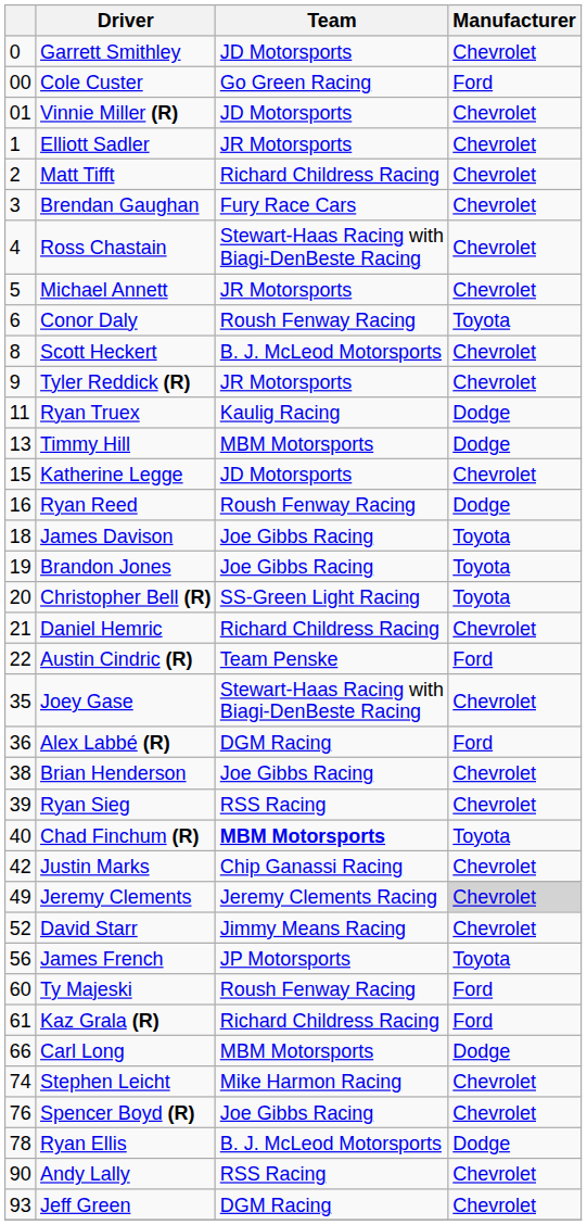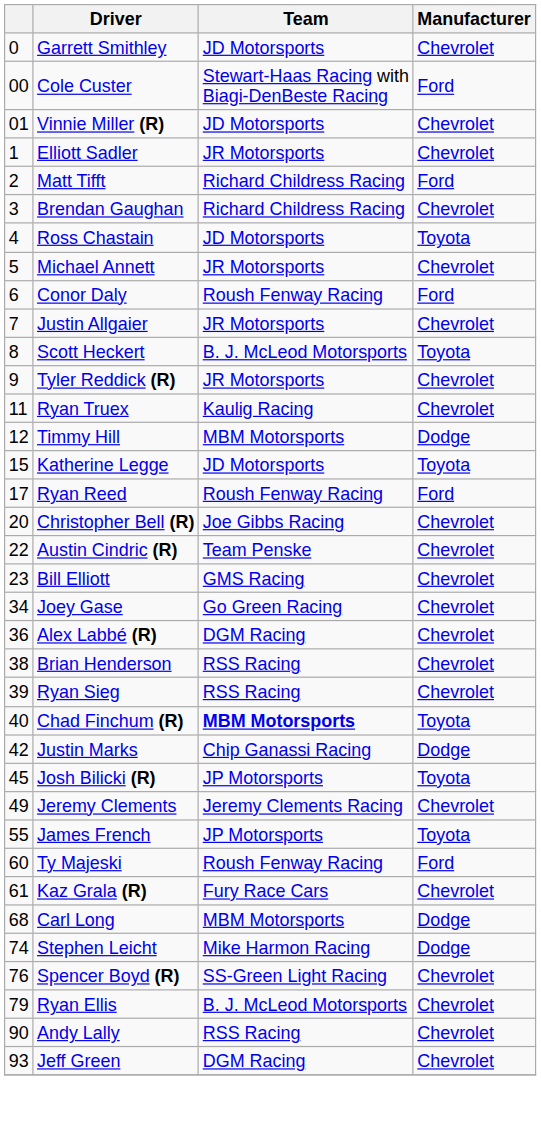 <table class="wikitable" style="font-size:95%">
 <tr>
 <th></th>
 <th>Driver</th>
 <th>Team</th>
 <th>Manufacturer</th>
 </tr>
 <tr>
 <td>0</td>
 <td><a href='#'>Garrett Smithley</a></td>
 <td><a href='#'>JD Motorsports</a></td>
 <td><a href='#'>Chevrolet</a></td>
 </tr>
 <tr>
 <td>00</td>
 <td><a href='#'>Cole Custer</a></td>
-<td><a href='#'>Go Green Racing</a></td>
+<td><a href='#'>Stewart-Haas Racing</a> with <br> <a href='#'>Biagi-DenBeste Racing</a></td>
 <td><a href='#'>Ford</a></td>
 </tr>
 <tr>
 <td>01</td>
 <td><a href='#'>Vinnie Miller</a> <strong>(R)</strong></td>
 <td><a href='#'>JD Motorsports</a></td>
 <td><a href='#'>Chevrolet</a></td>
 </tr>
 <tr>
 <td>1</td>
 <td><a href='#'>Elliott Sadler</a></td>
 <td><a href='#'>JR Motorsports</a></td>
 <td><a href='#'>Chevrolet</a></td>
 </tr>
 <tr>
 <td>2</td>
 <td><a href='#'>Matt Tifft</a></td>
 <td><a href='#'>Richard Childress Racing</a></td>
-<td><a href='#'>Chevrolet</a></td>
+<td><a href='#'>Ford</a></td>
 </tr>
 <tr>
 <td>3</td>
 <td><a href='#'>Brendan Gaughan</a></td>
-<td><a href='#'>Fury Race Cars</a></td>
+<td><a href='#'>Richard Childress Racing</a></td>
 <td><a href='#'>Chevrolet</a></td>
 </tr>
 <tr>
 <td>4</td>
 <td><a href='#'>Ross Chastain</a></td>
-<td><a href='#'>Stewart-Haas Racing</a> with <br> <a href='#'>Biagi-DenBeste Racing</a></td>
-<td><a href='#'>Chevrolet</a></td>
+<td><a href='#'>JD Motorsports</a></td>
+<td><a href='#'>Toyota</a></td>
 </tr>
 <tr>
 <td>5</td>
 <td><a href='#'>Michael Annett</a></td>
 <td><a href='#'>JR Motorsports</a></td>
 <td><a href='#'>Chevrolet</a></td>
 </tr>
 <tr>
 <td>6</td>
 <td><a href='#'>Conor Daly</a></td>
 <td><a href='#'>Roush Fenway Racing</a></td>
-<td><a href='#'>Toyota</a></td>
+<td><a href='#'>Ford</a></td>
+</tr>
+<tr>
+<td>7</td>
+<td><a href='#'>Justin Allgaier</a></td>
+<td><a href='#'>JR Motorsports</a></td>
+<td><a href='#'>Chevrolet</a></td>
 </tr>
 <tr>
 <td>8</td>
 <td><a href='#'>Scott Heckert</a></td>
 <td><a href='#'>B. J. McLeod Motorsports</a></td>
-<td><a href='#'>Chevrolet</a></td>
+<td><a href='#'>Toyota</a></td>
 </tr>
 <tr>
 <td>9</td>
 <td><a href='#'>Tyler Reddick</a> <strong>(R)</strong></td>
 <td><a href='#'>JR Motorsports</a></td>
 <td><a href='#'>Chevrolet</a></td>
 </tr>
 <tr>
 <td>11</td>
 <td><a href='#'>Ryan Truex</a></td>
 <td><a href='#'>Kaulig Racing</a></td>
-<td><a href='#'>Dodge</a></td>
+<td><a href='#'>Chevrolet</a></td>
 </tr>
 <tr>
-<td>13</td>
+<td>12</td>
 <td><a href='#'>Timmy Hill</a></td>
 <td><a href='#'>MBM Motorsports</a></td>
 <td><a href='#'>Dodge</a></td>
 </tr>
 <tr>
 <td>15</td>
 <td><a href='#'>Katherine Legge</a></td>
 <td><a href='#'>JD Motorsports</a></td>
-<td><a href='#'>Chevrolet</a></td>
-</tr>
-<tr>
-<td>16</td>
-<td><a href='#'>Ryan Reed</a></td>
-<td><a href='#'>Roush Fenway Racing</a></td>
-<td><a href='#'>Dodge</a></td>
-</tr>
-<tr>
-<td>18</td>
-<td><a href='#'>James Davison</a></td>
-<td><a href='#'>Joe Gibbs Racing</a></td>
 <td><a href='#'>Toyota</a></td>
 </tr>
 <tr>
-<td>19</td>
-<td><a href='#'>Brandon Jones</a></td>
-<td><a href='#'>Joe Gibbs Racing</a></td>
-<td><a href='#'>Toyota</a></td>
+<td>17</td>
+<td><a href='#'>Ryan Reed</a></td>
+<td><a href='#'>Roush Fenway Racing</a></td>
+<td><a href='#'>Ford</a></td>
 </tr>
 <tr>
 <td>20</td>
 <td><a href='#'>Christopher Bell</a> <strong>(R)</strong></td>
-<td><a href='#'>SS-Green Light Racing</a></td>
-<td><a href='#'>Toyota</a></td>
-</tr>
-<tr>
-<td>21</td>
-<td><a href='#'>Daniel Hemric</a></td>
-<td><a href='#'>Richard Childress Racing</a></td>
+<td><a href='#'>Joe Gibbs Racing</a></td>
 <td><a href='#'>Chevrolet</a></td>
 </tr>
 <tr>
 <td>22</td>
 <td><a href='#'>Austin Cindric</a> <strong>(R)</strong></td>
 <td><a href='#'>Team Penske</a></td>
-<td><a href='#'>Ford</a></td>
+<td><a href='#'>Chevrolet</a></td>
 </tr>
 <tr>
-<td>35</td>
+<td>23</td>
+<td><a href='#'>Bill Elliott</a></td>
+<td><a href='#'>GMS Racing</a></td>
+<td><a href='#'>Chevrolet</a></td>
+</tr>
+<tr>
+<td>34</td>
 <td><a href='#'>Joey Gase</a></td>
-<td><a href='#'>Stewart-Haas Racing</a> with <br> <a href='#'>Biagi-DenBeste Racing</a></td>
+<td><a href='#'>Go Green Racing</a></td>
 <td><a href='#'>Chevrolet</a></td>
 </tr>
 <tr>
 <td>36</td>
 <td><a href='#'>Alex Labbé</a> <strong>(R)</strong></td>
 <td><a href='#'>DGM Racing</a></td>
-<td><a href='#'>Ford</a></td>
+<td><a href='#'>Chevrolet</a></td>
 </tr>
 <tr>
 <td>38</td>
 <td><a href='#'>Brian Henderson</a></td>
-<td><a href='#'>Joe Gibbs Racing</a></td>
+<td><a href='#'>RSS Racing</a></td>
 <td><a href='#'>Chevrolet</a></td>
 </tr>
 <tr>
 <td>39</td>
 <td><a href='#'>Ryan Sieg</a></td>
 <td><a href='#'>RSS Racing</a></td>
 <td><a href='#'>Chevrolet</a></td>
 </tr>
 <tr>
 <td>40</td>
 <td><a href='#'>Chad Finchum</a> <strong>(R)</strong></td>
 <td><strong><a href='#'>MBM Motorsports</a></strong></td>
 <td><a href='#'>Toyota</a></td>
 </tr>
 <tr>
 <td>42</td>
 <td><a href='#'>Justin Marks</a></td>
 <td><a href='#'>Chip Ganassi Racing</a></td>
-<td><a href='#'>Chevrolet</a></td>
+<td><a href='#'>Dodge</a></td>
+</tr>
+<tr>
+<td>45</td>
+<td><a href='#'>Josh Bilicki</a> <strong>(R)</strong></td>
+<td><a href='#'>JP Motorsports</a></td>
+<td><a href='#'>Toyota</a></td>
 </tr>
 <tr>
 <td>49</td>
 <td><a href='#'>Jeremy Clements</a></td>
 <td><a href='#'>Jeremy Clements Racing</a></td>
-<td style="background: lightgrey;"><a href='#'>Chevrolet</a></td>
-</tr>
-<tr>
-<td>52</td>
-<td><a href='#'>David Starr</a></td>
-<td><a href='#'>Jimmy Means Racing</a></td>
 <td><a href='#'>Chevrolet</a></td>
 </tr>
 <tr>
-<td>56</td>
+<td>55</td>
 <td><a href='#'>James French</a></td>
 <td><a href='#'>JP Motorsports</a></td>
 <td><a href='#'>Toyota</a></td>
 </tr>
 <tr>
 <td>60</td>
 <td><a href='#'>Ty Majeski</a></td>
 <td><a href='#'>Roush Fenway Racing</a></td>
 <td><a href='#'>Ford</a></td>
 </tr>
 <tr>
 <td>61</td>
 <td><a href='#'>Kaz Grala</a> <strong>(R)</strong></td>
-<td><a href='#'>Richard Childress Racing</a></td>
-<td><a href='#'>Ford</a></td>
+<td><a href='#'>Fury Race Cars</a></td>
+<td><a href='#'>Chevrolet</a></td>
 </tr>
 <tr>
-<td>66</td>
+<td>68</td>
 <td><a href='#'>Carl Long</a></td>
 <td><a href='#'>MBM Motorsports</a></td>
 <td><a href='#'>Dodge</a></td>
 </tr>
 <tr>
 <td>74</td>
 <td><a href='#'>Stephen Leicht</a></td>
 <td><a href='#'>Mike Harmon Racing</a></td>
-<td><a href='#'>Chevrolet</a></td>
+<td><a href='#'>Dodge</a></td>
 </tr>
 <tr>
 <td>76</td>
 <td><a href='#'>Spencer Boyd</a> <strong>(R)</strong></td>
-<td><a href='#'>Joe Gibbs Racing</a></td>
+<td><a href='#'>SS-Green Light Racing</a></td>
 <td><a href='#'>Chevrolet</a></td>
 </tr>
 <tr>
-<td>78</td>
+<td>79</td>
 <td><a href='#'>Ryan Ellis</a></td>
 <td><a href='#'>B. J. McLeod Motorsports</a></td>
-<td><a href='#'>Dodge</a></td>
+<td><a href='#'>Chevrolet</a></td>
 </tr>
 <tr>
 <td>90</td>
 <td><a href='#'>Andy Lally</a></td>
 <td><a href='#'>RSS Racing</a></td>
 <td><a href='#'>Chevrolet</a></td>
 </tr>
 <tr>
 <td>93</td>
 <td><a href='#'>Jeff Green</a></td>
 <td><a href='#'>DGM Racing</a></td>
 <td><a href='#'>Chevrolet</a></td>
 </tr>
 <tr>
 </tr>
 </table>
